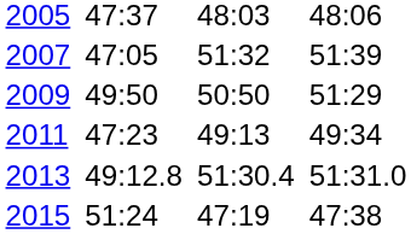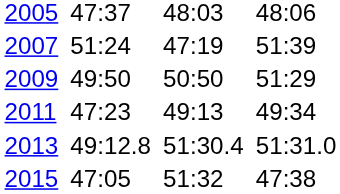 <table>
 <tr>
 <td><a href='#'>2005</a></td>
 <td></td>
 <td>47:37</td>
 <td></td>
 <td>48:03</td>
 <td></td>
 <td>48:06</td>
 </tr>
 <tr>
 <td><a href='#'>2007</a></td>
 <td></td>
-<td>47:05</td>
+<td>51:24</td>
 <td></td>
-<td>51:32</td>
+<td>47:19</td>
 <td></td>
 <td>51:39</td>
 </tr>
 <tr>
 <td><a href='#'>2009</a></td>
 <td></td>
 <td>49:50</td>
 <td></td>
 <td>50:50</td>
 <td></td>
 <td>51:29</td>
 </tr>
 <tr>
 <td><a href='#'>2011</a></td>
 <td></td>
 <td>47:23</td>
 <td></td>
 <td>49:13</td>
 <td></td>
 <td>49:34</td>
 </tr>
 <tr>
 <td><a href='#'>2013</a></td>
 <td></td>
 <td>49:12.8</td>
 <td></td>
 <td>51:30.4</td>
 <td></td>
 <td>51:31.0</td>
 </tr>
 <tr>
 <td><a href='#'>2015</a></td>
 <td></td>
-<td>51:24</td>
+<td>47:05</td>
 <td></td>
-<td>47:19</td>
+<td>51:32</td>
 <td></td>
 <td>47:38</td>
 </tr>
 </table>
